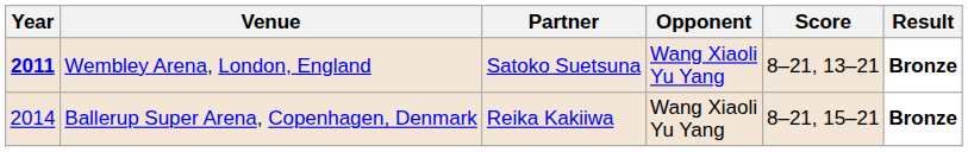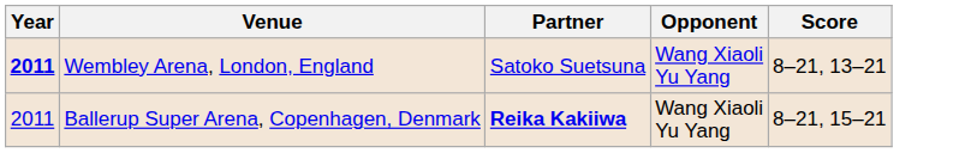 <table class="sortable wikitable" style="font-size: 90%;">
 <tr>
 <th>Year</th>
 <th>Venue</th>
 <th>Partner</th>
 <th>Opponent</th>
 <th>Score</th>
-<th>Result</th>
 </tr>
 <tr style="background:#F3E6D7">
 <td align="center"><strong><a href='#'>2011</a></strong></td>
 <td align="left"><a href='#'>Wembley Arena</a>, <a href='#'>London, England</a></td>
 <td align="left"> <a href='#'>Satoko Suetsuna</a></td>
 <td align="left"> <a href='#'>Wang Xiaoli</a> <br>  <a href='#'>Yu Yang</a></td>
 <td align="left">8–21, 13–21</td>
-<td style="text-align:left; background:white"> <strong>Bronze</strong></td>
 </tr>
 <tr style="background:#F3E6D7">
-<td align="center"><a href='#'>2014</a></td>
+<td align="center"><a href='#'>2011</a></td>
 <td align="left"><a href='#'>Ballerup Super Arena</a>, <a href='#'>Copenhagen, Denmark</a></td>
-<td align="left"> <a href='#'>Reika Kakiiwa</a></td>
+<td align="left"><strong> <a href='#'>Reika Kakiiwa</a></strong></td>
 <td align="left"> Wang Xiaoli <br>  Yu Yang</td>
 <td align="left">8–21, 15–21</td>
-<td style="text-align:left; background:white"> <strong>Bronze</strong></td>
 </tr>
 </table>
